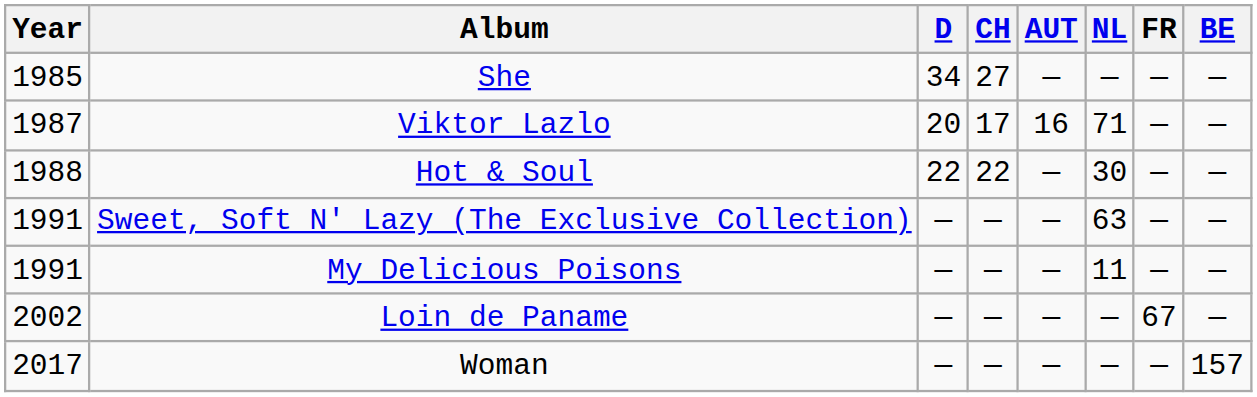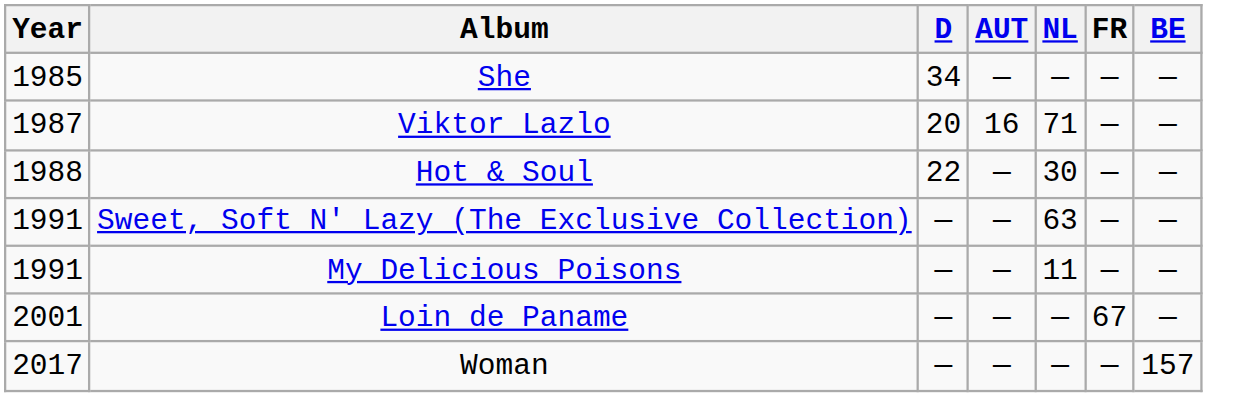 <table class="wikitable plainrowheaders" style="text-align:center;" border="1">
 <tr>
 <th>Year</th>
 <th>Album</th>
 <th><a href='#'>D</a></th>
-<th><a href='#'>CH</a></th>
 <th><a href='#'>AUT</a></th>
 <th><a href='#'>NL</a></th>
 <th>FR</th>
 <th><a href='#'>BE</a></th>
 </tr>
 <tr>
 <td>1985</td>
 <td><a href='#'>She</a></td>
 <td>34</td>
-<td>27</td>
 <td>—</td>
 <td>—</td>
 <td>—</td>
 <td>—</td>
 </tr>
 <tr>
 <td>1987</td>
 <td><a href='#'>Viktor Lazlo</a></td>
 <td>20</td>
-<td>17</td>
 <td>16</td>
 <td>71</td>
 <td>—</td>
 <td>—</td>
 </tr>
 <tr>
 <td>1988</td>
 <td><a href='#'>Hot & Soul</a></td>
-<td>22</td>
 <td>22</td>
 <td>—</td>
 <td>30</td>
 <td>—</td>
 <td>—</td>
 </tr>
 <tr>
 <td>1991</td>
 <td><a href='#'>Sweet, Soft N' Lazy (The Exclusive Collection)</a></td>
 <td>—</td>
 <td>—</td>
-<td>—</td>
 <td>63</td>
 <td>—</td>
 <td>—</td>
 </tr>
 <tr>
 <td>1991</td>
 <td><a href='#'>My Delicious Poisons</a></td>
 <td>—</td>
 <td>—</td>
-<td>—</td>
 <td>11</td>
 <td>—</td>
 <td>—</td>
 </tr>
 <tr>
-<td>2002</td>
+<td>2001</td>
 <td><a href='#'>Loin de Paname</a></td>
-<td>—</td>
 <td>—</td>
 <td>—</td>
 <td>—</td>
 <td>67</td>
 <td>—</td>
 </tr>
 <tr>
 <td>2017</td>
 <td>Woman</td>
 <td>—</td>
 <td>—</td>
 <td>—</td>
 <td>—</td>
-<td>—</td>
 <td>157</td>
 </tr>
 </table>
